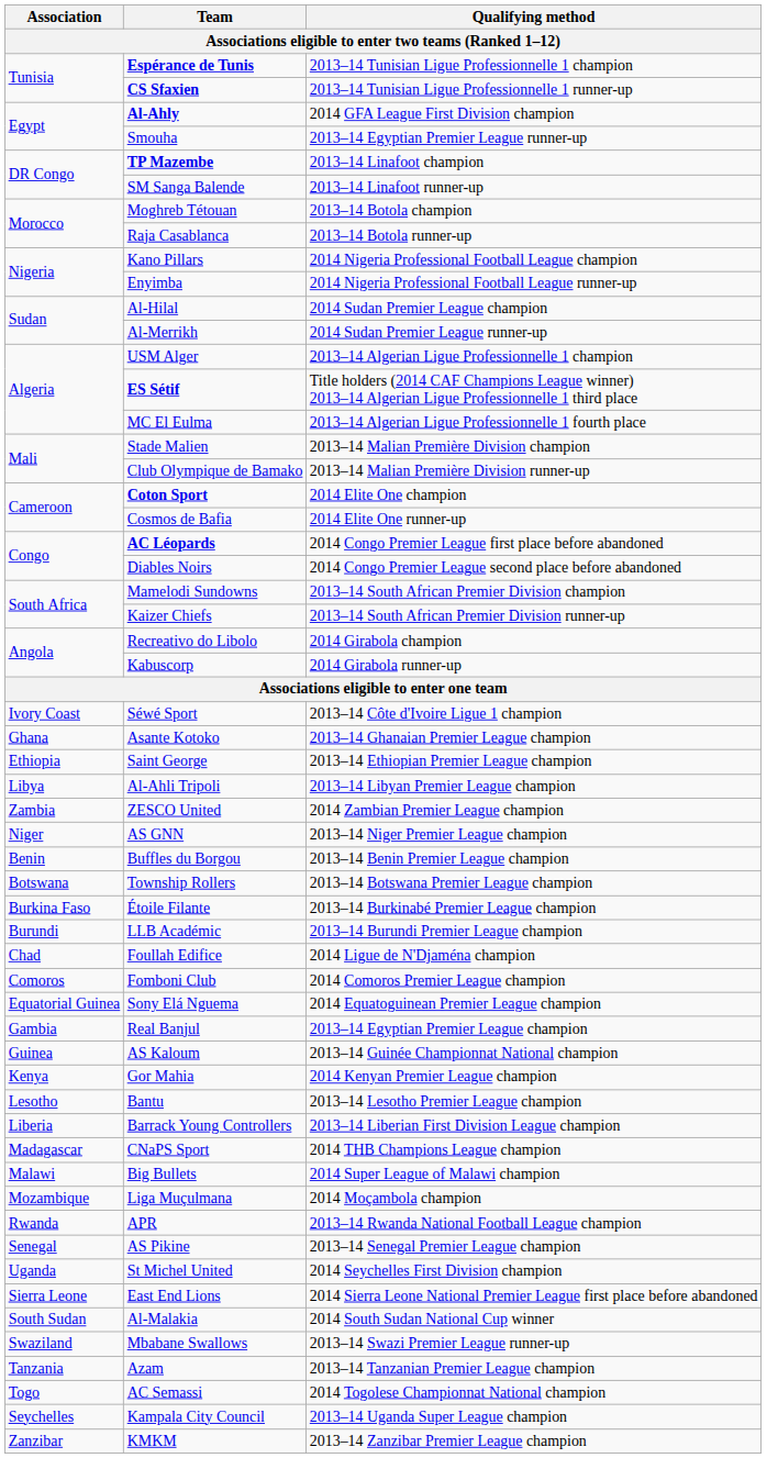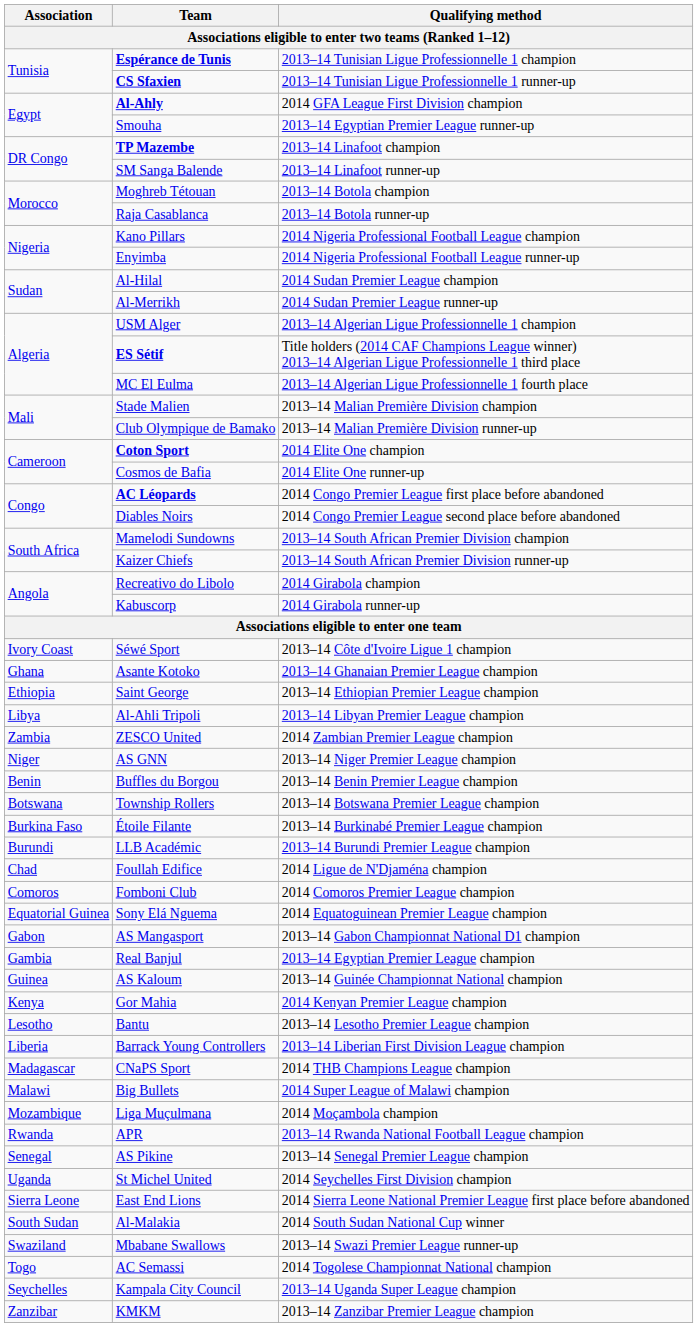 <table class="wikitable">
 <tr>
 <th>Association</th>
 <th>Team</th>
 <th>Qualifying method</th>
 </tr>
 <tr>
 <th colspan=3>Associations eligible to enter two teams (Ranked 1–12)</th>
 </tr>
 <tr>
 <td rowspan=2> <a href='#'>Tunisia</a><br></td>
 <td><strong><a href='#'>Espérance de Tunis</a></strong></td>
 <td><a href='#'>2013–14 Tunisian Ligue Professionnelle 1</a> champion</td>
 </tr>
 <tr>
 <td><strong><a href='#'>CS Sfaxien</a></strong></td>
 <td><a href='#'>2013–14 Tunisian Ligue Professionnelle 1</a> runner-up</td>
 </tr>
 <tr>
 <td rowspan=2> <a href='#'>Egypt</a><br></td>
 <td><strong><a href='#'>Al-Ahly</a></strong></td>
 <td>2014 <a href='#'>GFA League First Division</a> champion</td>
 </tr>
 <tr>
 <td><a href='#'>Smouha</a></td>
 <td><a href='#'>2013–14 Egyptian Premier League</a> runner-up</td>
 </tr>
 <tr>
 <td rowspan=2> <a href='#'>DR Congo</a><br></td>
 <td><strong><a href='#'>TP Mazembe</a></strong></td>
 <td><a href='#'>2013–14 Linafoot</a> champion</td>
 </tr>
 <tr>
 <td><a href='#'>SM Sanga Balende</a></td>
 <td><a href='#'>2013–14 Linafoot</a> runner-up</td>
 </tr>
 <tr>
 <td rowspan=2> <a href='#'>Morocco</a><br></td>
 <td><a href='#'>Moghreb Tétouan</a></td>
 <td><a href='#'>2013–14 Botola</a> champion</td>
 </tr>
 <tr>
 <td><a href='#'>Raja Casablanca</a></td>
 <td><a href='#'>2013–14 Botola</a> runner-up</td>
 </tr>
 <tr>
 <td rowspan=2> <a href='#'>Nigeria</a><br></td>
 <td><a href='#'>Kano Pillars</a></td>
 <td><a href='#'>2014 Nigeria Professional Football League</a> champion</td>
 </tr>
 <tr>
 <td><a href='#'>Enyimba</a></td>
 <td><a href='#'>2014 Nigeria Professional Football League</a> runner-up</td>
 </tr>
 <tr>
 <td rowspan=2> <a href='#'>Sudan</a><br></td>
 <td><a href='#'>Al-Hilal</a></td>
 <td><a href='#'>2014 Sudan Premier League</a> champion</td>
 </tr>
 <tr>
 <td><a href='#'>Al-Merrikh</a></td>
 <td><a href='#'>2014 Sudan Premier League</a> runner-up</td>
 </tr>
 <tr>
 <td rowspan=3> <a href='#'>Algeria</a><br></td>
 <td><a href='#'>USM Alger</a></td>
 <td><a href='#'>2013–14 Algerian Ligue Professionnelle 1</a> champion</td>
 </tr>
 <tr>
 <td><strong><a href='#'>ES Sétif</a></strong></td>
 <td>Title holders (<a href='#'>2014 CAF Champions League</a> winner)<br><a href='#'>2013–14 Algerian Ligue Professionnelle 1</a> third place</td>
 </tr>
 <tr>
 <td><a href='#'>MC El Eulma</a></td>
 <td><a href='#'>2013–14 Algerian Ligue Professionnelle 1</a> fourth place</td>
 </tr>
 <tr>
 <td rowspan=2> <a href='#'>Mali</a><br></td>
 <td><a href='#'>Stade Malien</a></td>
 <td>2013–14 <a href='#'>Malian Première Division</a> champion</td>
 </tr>
 <tr>
 <td><a href='#'>Club Olympique de Bamako</a></td>
 <td>2013–14 <a href='#'>Malian Première Division</a> runner-up</td>
 </tr>
 <tr>
 <td rowspan=2> <a href='#'>Cameroon</a><br></td>
 <td><strong><a href='#'>Coton Sport</a></strong></td>
 <td><a href='#'>2014 Elite One</a> champion</td>
 </tr>
 <tr>
 <td><a href='#'>Cosmos de Bafia</a></td>
 <td><a href='#'>2014 Elite One</a> runner-up</td>
 </tr>
 <tr>
 <td rowspan=2> <a href='#'>Congo</a><br></td>
 <td><strong><a href='#'>AC Léopards</a></strong></td>
 <td>2014 <a href='#'>Congo Premier League</a> first place before abandoned</td>
 </tr>
 <tr>
 <td><a href='#'>Diables Noirs</a></td>
 <td>2014 <a href='#'>Congo Premier League</a> second place before abandoned</td>
 </tr>
 <tr>
 <td rowspan=2> <a href='#'>South Africa</a><br></td>
 <td><a href='#'>Mamelodi Sundowns</a></td>
 <td><a href='#'>2013–14 South African Premier Division</a> champion</td>
 </tr>
 <tr>
 <td><a href='#'>Kaizer Chiefs</a></td>
 <td><a href='#'>2013–14 South African Premier Division</a> runner-up</td>
 </tr>
 <tr>
 <td rowspan=2> <a href='#'>Angola</a><br></td>
 <td><a href='#'>Recreativo do Libolo</a></td>
 <td><a href='#'>2014 Girabola</a> champion</td>
 </tr>
 <tr>
 <td><a href='#'>Kabuscorp</a></td>
 <td><a href='#'>2014 Girabola</a> runner-up</td>
 </tr>
 <tr>
 <th colspan=3>Associations eligible to enter one team</th>
 </tr>
 <tr>
 <td> <a href='#'>Ivory Coast</a><br></td>
 <td><a href='#'>Séwé Sport</a></td>
 <td>2013–14 <a href='#'>Côte d'Ivoire Ligue 1</a> champion</td>
 </tr>
 <tr>
 <td> <a href='#'>Ghana</a><br></td>
 <td><a href='#'>Asante Kotoko</a></td>
 <td><a href='#'>2013–14 Ghanaian Premier League</a> champion</td>
 </tr>
 <tr>
 <td> <a href='#'>Ethiopia</a><br></td>
 <td><a href='#'>Saint George</a></td>
 <td>2013–14 <a href='#'>Ethiopian Premier League</a> champion</td>
 </tr>
 <tr>
 <td> <a href='#'>Libya</a><br></td>
 <td><a href='#'>Al-Ahli Tripoli</a></td>
 <td><a href='#'>2013–14 Libyan Premier League</a> champion</td>
 </tr>
 <tr>
 <td> <a href='#'>Zambia</a><br></td>
 <td><a href='#'>ZESCO United</a></td>
 <td>2014 <a href='#'>Zambian Premier League</a> champion</td>
 </tr>
 <tr>
 <td> <a href='#'>Niger</a><br></td>
 <td><a href='#'>AS GNN</a></td>
 <td>2013–14 <a href='#'>Niger Premier League</a> champion</td>
 </tr>
 <tr>
 <td> <a href='#'>Benin</a></td>
 <td><a href='#'>Buffles du Borgou</a></td>
 <td>2013–14 <a href='#'>Benin Premier League</a> champion</td>
 </tr>
 <tr>
 <td> <a href='#'>Botswana</a></td>
 <td><a href='#'>Township Rollers</a></td>
 <td>2013–14 <a href='#'>Botswana Premier League</a> champion</td>
 </tr>
 <tr>
 <td> <a href='#'>Burkina Faso</a></td>
 <td><a href='#'>Étoile Filante</a></td>
 <td>2013–14 <a href='#'>Burkinabé Premier League</a> champion</td>
 </tr>
 <tr>
 <td> <a href='#'>Burundi</a></td>
 <td><a href='#'>LLB Académic</a></td>
 <td><a href='#'>2013–14 Burundi Premier League</a> champion</td>
 </tr>
 <tr>
 <td> <a href='#'>Chad</a></td>
 <td><a href='#'>Foullah Edifice</a></td>
 <td>2014 <a href='#'>Ligue de N'Djaména</a> champion</td>
 </tr>
 <tr>
 <td> <a href='#'>Comoros</a></td>
 <td><a href='#'>Fomboni Club</a></td>
 <td>2014 <a href='#'>Comoros Premier League</a> champion</td>
 </tr>
 <tr>
 <td> <a href='#'>Equatorial Guinea</a></td>
 <td><a href='#'>Sony Elá Nguema</a></td>
 <td>2014 <a href='#'>Equatoguinean Premier League</a> champion</td>
 </tr>
 <tr>
+<td> <a href='#'>Gabon</a></td>
+<td><a href='#'>AS Mangasport</a></td>
+<td>2013–14 <a href='#'>Gabon Championnat National D1</a> champion</td>
+</tr>
+<tr>
 <td> <a href='#'>Gambia</a></td>
 <td><a href='#'>Real Banjul</a></td>
 <td><a href='#'>2013–14 Egyptian Premier League</a> champion</td>
 </tr>
 <tr>
 <td> <a href='#'>Guinea</a></td>
 <td><a href='#'>AS Kaloum</a></td>
 <td>2013–14 <a href='#'>Guinée Championnat National</a> champion</td>
 </tr>
 <tr>
 <td> <a href='#'>Kenya</a></td>
 <td><a href='#'>Gor Mahia</a></td>
 <td><a href='#'>2014 Kenyan Premier League</a> champion</td>
 </tr>
 <tr>
 <td> <a href='#'>Lesotho</a></td>
 <td><a href='#'>Bantu</a></td>
 <td>2013–14 <a href='#'>Lesotho Premier League</a> champion</td>
 </tr>
 <tr>
 <td> <a href='#'>Liberia</a></td>
 <td><a href='#'>Barrack Young Controllers</a></td>
 <td><a href='#'>2013–14 Liberian First Division League</a> champion</td>
 </tr>
 <tr>
 <td> <a href='#'>Madagascar</a></td>
 <td><a href='#'>CNaPS Sport</a></td>
 <td>2014 <a href='#'>THB Champions League</a> champion</td>
 </tr>
 <tr>
 <td> <a href='#'>Malawi</a></td>
 <td><a href='#'>Big Bullets</a></td>
 <td><a href='#'>2014 Super League of Malawi</a> champion</td>
 </tr>
 <tr>
 <td> <a href='#'>Mozambique</a></td>
 <td><a href='#'>Liga Muçulmana</a></td>
 <td>2014 <a href='#'>Moçambola</a> champion</td>
 </tr>
 <tr>
 <td> <a href='#'>Rwanda</a></td>
 <td><a href='#'>APR</a></td>
 <td><a href='#'>2013–14 Rwanda National Football League</a> champion</td>
 </tr>
 <tr>
 <td> <a href='#'>Senegal</a></td>
 <td><a href='#'>AS Pikine</a></td>
 <td>2013–14 <a href='#'>Senegal Premier League</a> champion</td>
 </tr>
 <tr>
 <td> <a href='#'>Uganda</a></td>
 <td><a href='#'>St Michel United</a></td>
 <td>2014 <a href='#'>Seychelles First Division</a> champion</td>
 </tr>
 <tr>
 <td> <a href='#'>Sierra Leone</a></td>
 <td><a href='#'>East End Lions</a></td>
 <td>2014 <a href='#'>Sierra Leone National Premier League</a> first place before abandoned</td>
 </tr>
 <tr>
 <td> <a href='#'>South Sudan</a></td>
 <td><a href='#'>Al-Malakia</a></td>
 <td>2014 <a href='#'>South Sudan National Cup</a> winner</td>
 </tr>
 <tr>
 <td> <a href='#'>Swaziland</a></td>
 <td><a href='#'>Mbabane Swallows</a></td>
 <td>2013–14 <a href='#'>Swazi Premier League</a> runner-up</td>
 </tr>
 <tr>
-<td> <a href='#'>Tanzania</a></td>
-<td><a href='#'>Azam</a></td>
-<td>2013–14 <a href='#'>Tanzanian Premier League</a> champion</td>
-</tr>
-<tr>
 <td> <a href='#'>Togo</a></td>
 <td><a href='#'>AC Semassi</a></td>
 <td>2014 <a href='#'>Togolese Championnat National</a> champion</td>
 </tr>
 <tr>
 <td> <a href='#'>Seychelles</a></td>
 <td><a href='#'>Kampala City Council</a></td>
 <td><a href='#'>2013–14 Uganda Super League</a> champion</td>
 </tr>
 <tr>
 <td> <a href='#'>Zanzibar</a></td>
 <td><a href='#'>KMKM</a></td>
 <td>2013–14 <a href='#'>Zanzibar Premier League</a> champion</td>
 </tr>
 </table>
